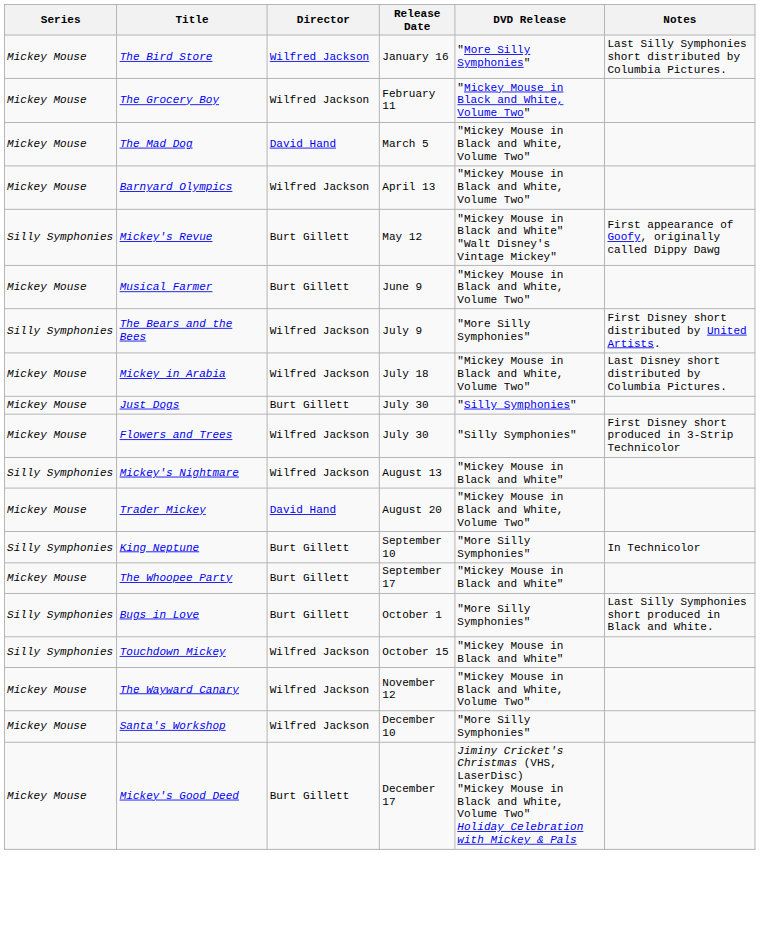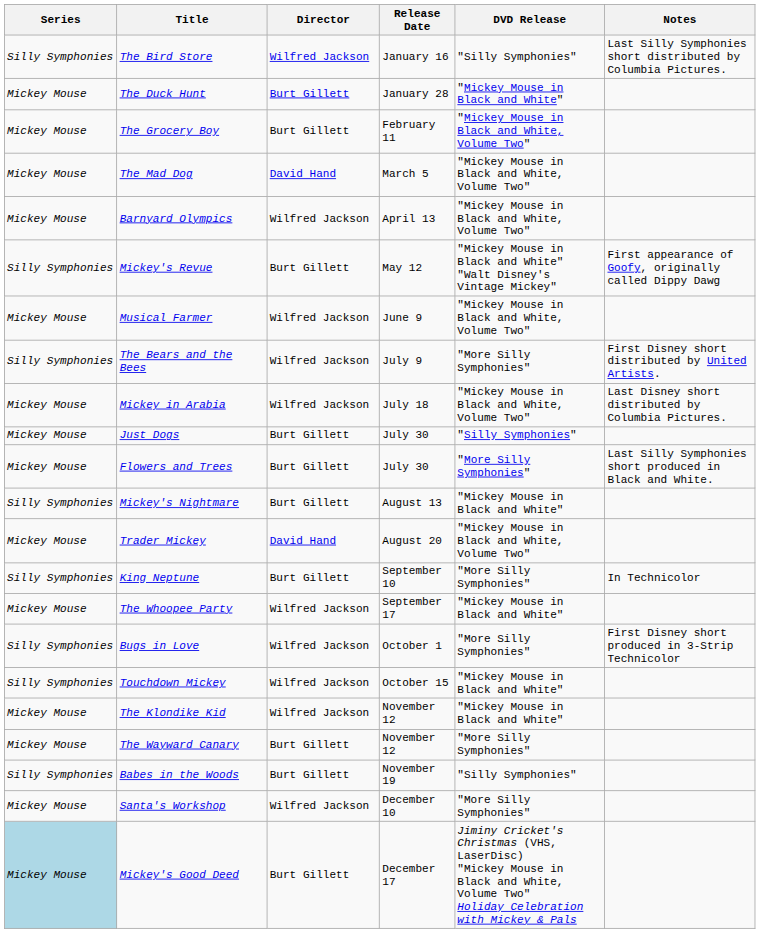 <table class="wikitable" style="width:100%;">
 <tr>
 <th style="width:15%;">Series</th>
 <th style="width:20%;">Title</th>
 <th style="width:15%;">Director</th>
 <th style="width:10%;">Release Date</th>
 <th style="width:20%;">DVD Release</th>
 <th style="width:20%;">Notes</th>
 </tr>
 <tr>
-<td><em>Mickey Mouse</em></td>
+<td><em>Silly Symphonies</em></td>
 <td><em><a href='#'>The Bird Store</a></em></td>
 <td><a href='#'>Wilfred Jackson</a></td>
 <td>January 16</td>
-<td>"<a href='#'>More Silly Symphonies</a>"</td>
+<td>"Silly Symphonies"</td>
 <td>Last Silly Symphonies short distributed by Columbia Pictures.</td>
 </tr>
 <tr>
 <td><em>Mickey Mouse</em></td>
+<td><em><a href='#'>The Duck Hunt</a></em></td>
+<td><a href='#'>Burt Gillett</a></td>
+<td>January 28</td>
+<td>"<a href='#'>Mickey Mouse in Black and White</a>"</td>
+<td></td>
+</tr>
+<tr>
+<td><em>Mickey Mouse</em></td>
 <td><em><a href='#'>The Grocery Boy</a></em></td>
-<td>Wilfred Jackson</td>
+<td>Burt Gillett</td>
 <td>February 11</td>
 <td>"<a href='#'>Mickey Mouse in Black and White, Volume Two</a>"</td>
 <td></td>
 </tr>
 <tr>
 <td><em>Mickey Mouse</em></td>
 <td><em><a href='#'>The Mad Dog</a></em></td>
 <td><a href='#'>David Hand</a></td>
 <td>March 5</td>
 <td>"Mickey Mouse in Black and White, Volume Two"</td>
 <td></td>
 </tr>
 <tr>
 <td><em>Mickey Mouse</em></td>
 <td><em><a href='#'>Barnyard Olympics</a></em></td>
 <td>Wilfred Jackson</td>
 <td>April 13</td>
 <td>"Mickey Mouse in Black and White, Volume Two"</td>
 <td></td>
 </tr>
 <tr>
 <td><em>Silly Symphonies</em></td>
 <td><em><a href='#'>Mickey's Revue</a></em></td>
 <td>Burt Gillett</td>
 <td>May 12</td>
 <td>"Mickey Mouse in Black and White" <br>"Walt Disney's Vintage Mickey"</td>
 <td>First appearance of <a href='#'>Goofy</a>, originally called Dippy Dawg</td>
 </tr>
 <tr>
 <td><em>Mickey Mouse</em></td>
 <td><em><a href='#'>Musical Farmer</a></em></td>
-<td>Burt Gillett</td>
+<td>Wilfred Jackson</td>
 <td>June 9</td>
 <td>"Mickey Mouse in Black and White, Volume Two"</td>
 <td></td>
 </tr>
 <tr>
 <td><em>Silly Symphonies</em></td>
 <td><em><a href='#'>The Bears and the Bees</a></em></td>
 <td>Wilfred Jackson</td>
 <td>July 9</td>
 <td>"More Silly Symphonies"</td>
 <td>First Disney short distributed by <a href='#'>United Artists</a>.</td>
 </tr>
 <tr>
 <td><em>Mickey Mouse</em></td>
 <td><em><a href='#'>Mickey in Arabia</a></em></td>
 <td>Wilfred Jackson</td>
 <td>July 18</td>
 <td>"Mickey Mouse in Black and White, Volume Two"</td>
 <td>Last Disney short distributed by Columbia Pictures.</td>
 </tr>
 <tr>
 <td><em>Mickey Mouse</em></td>
 <td><em><a href='#'>Just Dogs</a></em></td>
 <td>Burt Gillett</td>
 <td>July 30</td>
 <td>"<a href='#'>Silly Symphonies</a>"</td>
 <td></td>
 </tr>
 <tr>
 <td><em>Mickey Mouse</em></td>
 <td><em><a href='#'>Flowers and Trees</a></em> </td>
-<td>Wilfred Jackson</td>
+<td>Burt Gillett</td>
 <td>July 30</td>
-<td>"Silly Symphonies"</td>
-<td>First Disney short produced in 3-Strip Technicolor</td>
+<td>"<a href='#'>More Silly Symphonies</a>"</td>
+<td>Last Silly Symphonies short produced in Black and White.</td>
 </tr>
 <tr>
 <td><em>Silly Symphonies</em></td>
 <td><em><a href='#'>Mickey's Nightmare</a></em></td>
-<td>Wilfred Jackson</td>
+<td>Burt Gillett</td>
 <td>August 13</td>
 <td>"Mickey Mouse in Black and White"</td>
 <td></td>
 </tr>
 <tr>
 <td><em>Mickey Mouse</em></td>
 <td><em><a href='#'>Trader Mickey</a></em></td>
 <td><a href='#'>David Hand</a></td>
 <td>August 20</td>
 <td>"Mickey Mouse in Black and White, Volume Two"</td>
 <td></td>
 </tr>
 <tr>
 <td><em>Silly Symphonies</em></td>
 <td><em><a href='#'>King Neptune</a></em></td>
 <td>Burt Gillett</td>
 <td>September 10</td>
 <td>"More Silly Symphonies"</td>
 <td>In Technicolor</td>
 </tr>
 <tr>
 <td><em>Mickey Mouse</em></td>
 <td><em><a href='#'>The Whoopee Party</a></em></td>
-<td>Burt Gillett</td>
+<td>Wilfred Jackson</td>
 <td>September 17</td>
 <td>"Mickey Mouse in Black and White"</td>
 <td></td>
 </tr>
 <tr>
 <td><em>Silly Symphonies</em></td>
 <td><em><a href='#'>Bugs in Love</a></em></td>
-<td>Burt Gillett</td>
+<td>Wilfred Jackson</td>
 <td>October 1</td>
 <td>"More Silly Symphonies"</td>
-<td>Last Silly Symphonies short produced in Black and White.</td>
+<td>First Disney short produced in 3-Strip Technicolor</td>
 </tr>
 <tr>
 <td><em>Silly Symphonies</em></td>
 <td><em><a href='#'>Touchdown Mickey</a></em></td>
 <td>Wilfred Jackson</td>
 <td>October 15</td>
 <td>"Mickey Mouse in Black and White"</td>
 <td></td>
 </tr>
 <tr>
 <td><em>Mickey Mouse</em></td>
-<td><em><a href='#'>The Wayward Canary</a></em></td>
+<td><em><a href='#'>The Klondike Kid</a></em></td>
 <td>Wilfred Jackson</td>
 <td>November 12</td>
-<td>"Mickey Mouse in Black and White, Volume Two"</td>
+<td>"Mickey Mouse in Black and White"</td>
+<td></td>
+</tr>
+<tr>
+<td><em>Mickey Mouse</em></td>
+<td><em><a href='#'>The Wayward Canary</a></em></td>
+<td>Burt Gillett</td>
+<td>November 12</td>
+<td>"More Silly Symphonies"</td>
+<td></td>
+</tr>
+<tr>
+<td><em>Silly Symphonies</em></td>
+<td><em><a href='#'>Babes in the Woods</a></em></td>
+<td>Burt Gillett</td>
+<td>November 19</td>
+<td>"Silly Symphonies"</td>
 <td></td>
 </tr>
 <tr>
 <td><em>Mickey Mouse</em></td>
 <td><em><a href='#'>Santa's Workshop</a></em></td>
 <td>Wilfred Jackson</td>
 <td>December 10</td>
 <td>"More Silly Symphonies"</td>
 <td></td>
 </tr>
 <tr>
-<td><em>Mickey Mouse</em></td>
+<td style="background: lightblue;"><em>Mickey Mouse</em></td>
 <td><em><a href='#'>Mickey's Good Deed</a></em></td>
 <td>Burt Gillett</td>
 <td>December 17</td>
 <td><em>Jiminy Cricket's Christmas</em> (VHS, LaserDisc) <br>"Mickey Mouse in Black and White, Volume Two" <br><em><a href='#'>Holiday Celebration with Mickey & Pals</a></em></td>
 <td></td>
 </tr>
 </table>
